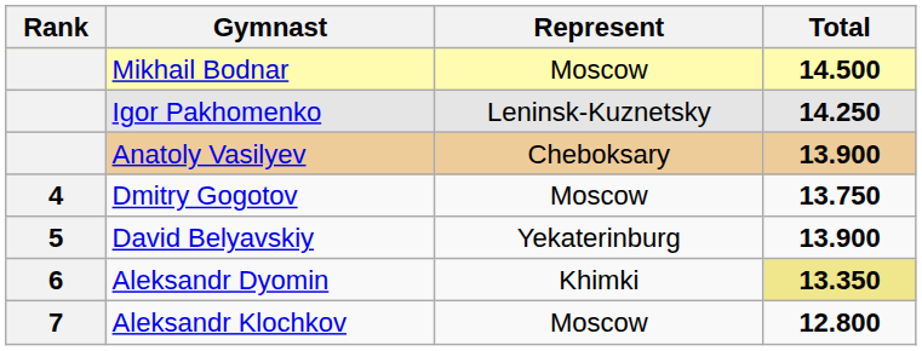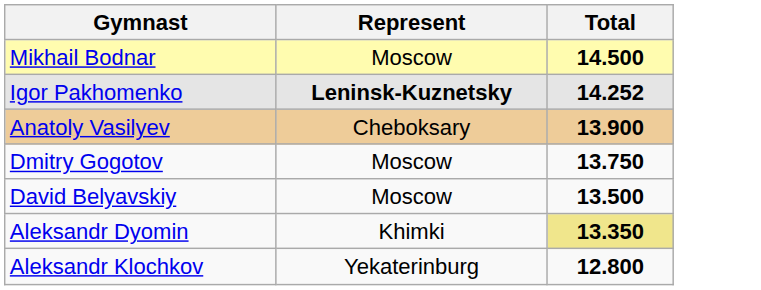 <table class="wikitable sortable" style="text-align:center; font-size:95%">
 <tr>
-<th scope="col" style="width:50px;">Rank</th>
 <th scope="col" style="width:180px;">Gymnast</th>
 <th scope="col" style="width:180px;">Represent</th>
 <th scope="col" style="width:80px;">Total</th>
 </tr>
 <tr style="background:#fffcaf;">
-<th scope=row style="text-align:center"></th>
 <td style="text-align:left;"><a href='#'>Mikhail Bodnar</a></td>
 <td>Moscow</td>
 <td><strong>14.500</strong></td>
 </tr>
 <tr style="background:#e5e5e5;">
-<th scope=row style="text-align:center"></th>
 <td style="text-align:left;"><a href='#'>Igor Pakhomenko</a></td>
-<td>Leninsk-Kuznetsky</td>
-<td><strong>14.250</strong></td>
+<td><strong>Leninsk-Kuznetsky</strong></td>
+<td><strong>14.252</strong></td>
 </tr>
 <tr style="background:#ec9;">
-<th scope=row style="text-align:center"></th>
 <td style="text-align:left;"><a href='#'>Anatoly Vasilyev</a></td>
 <td>Cheboksary</td>
 <td><strong>13.900</strong></td>
 </tr>
 <tr>
-<th scope=row style="text-align:center">4</th>
 <td style="text-align:left;"><a href='#'>Dmitry Gogotov</a></td>
 <td>Moscow</td>
 <td><strong>13.750</strong></td>
 </tr>
 <tr>
-<th scope=row style="text-align:center">5</th>
 <td style="text-align:left;"><a href='#'>David Belyavskiy</a></td>
-<td>Yekaterinburg</td>
-<td><strong>13.900</strong></td>
+<td>Moscow</td>
+<td><strong>13.500</strong></td>
 </tr>
 <tr>
-<th scope=row style="text-align:center">6</th>
 <td style="text-align:left;"><a href='#'>Aleksandr Dyomin</a></td>
 <td>Khimki</td>
 <td style="background: khaki;"><strong>13.350</strong></td>
 </tr>
 <tr>
-<th scope=row style="text-align:center">7</th>
 <td style="text-align:left;"><a href='#'>Aleksandr Klochkov</a></td>
-<td>Moscow</td>
+<td>Yekaterinburg</td>
 <td><strong>12.800</strong></td>
 </tr>
 </table>
